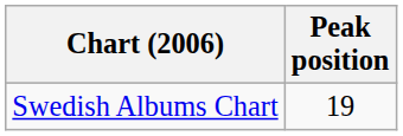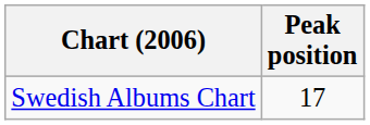 <table class="wikitable">
 <tr>
 <th>Chart (2006)</th>
 <th>Peak<br> position</th>
 </tr>
 <tr>
 <td><a href='#'>Swedish Albums Chart</a></td>
-<td align="center">19</td>
+<td align="center">17</td>
 </tr>
 </table>
